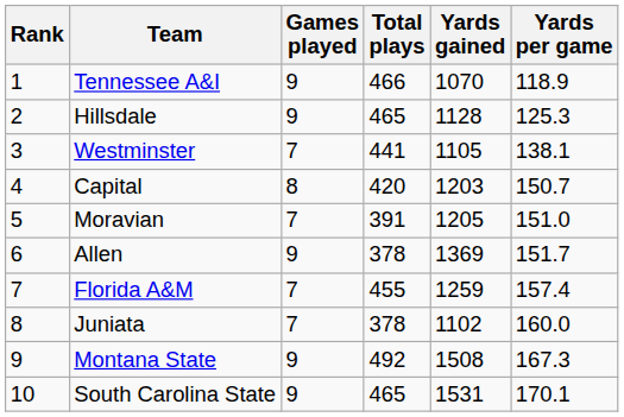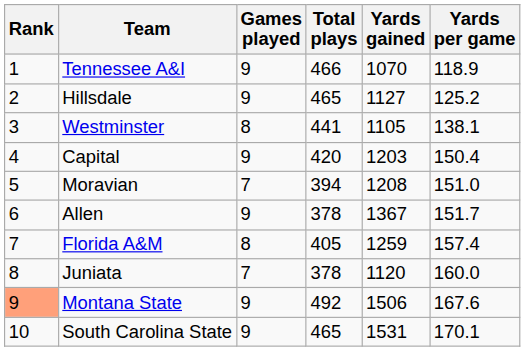 <table class="wikitable sortable">
 <tr>
 <th>Rank</th>
 <th>Team</th>
 <th>Games<br>played</th>
 <th>Total<br>plays</th>
 <th>Yards<br>gained</th>
 <th>Yards<br>per game</th>
 </tr>
 <tr>
 <td>1</td>
 <td><a href='#'>Tennessee A&I</a></td>
 <td>9</td>
 <td>466</td>
 <td>1070</td>
 <td>118.9</td>
 </tr>
 <tr>
 <td>2</td>
 <td>Hillsdale</td>
 <td>9</td>
 <td>465</td>
-<td>1128</td>
-<td>125.3</td>
+<td>1127</td>
+<td>125.2</td>
 </tr>
 <tr>
 <td>3</td>
 <td><a href='#'>Westminster</a></td>
-<td>7</td>
+<td>8</td>
 <td>441</td>
 <td>1105</td>
 <td>138.1</td>
 </tr>
 <tr>
 <td>4</td>
 <td>Capital</td>
-<td>8</td>
+<td>9</td>
 <td>420</td>
 <td>1203</td>
-<td>150.7</td>
+<td>150.4</td>
 </tr>
 <tr>
 <td>5</td>
 <td>Moravian</td>
 <td>7</td>
-<td>391</td>
-<td>1205</td>
+<td>394</td>
+<td>1208</td>
 <td>151.0</td>
 </tr>
 <tr>
 <td>6</td>
 <td>Allen</td>
 <td>9</td>
 <td>378</td>
-<td>1369</td>
+<td>1367</td>
 <td>151.7</td>
 </tr>
 <tr>
 <td>7</td>
 <td><a href='#'>Florida A&M</a></td>
-<td>7</td>
-<td>455</td>
+<td>8</td>
+<td>405</td>
 <td>1259</td>
 <td>157.4</td>
 </tr>
 <tr>
 <td>8</td>
 <td>Juniata</td>
 <td>7</td>
 <td>378</td>
-<td>1102</td>
+<td>1120</td>
 <td>160.0</td>
 </tr>
 <tr>
-<td>9</td>
+<td style="background: lightsalmon;">9</td>
 <td><a href='#'>Montana State</a></td>
 <td>9</td>
 <td>492</td>
-<td>1508</td>
-<td>167.3</td>
+<td>1506</td>
+<td>167.6</td>
 </tr>
 <tr>
 <td>10</td>
 <td>South Carolina State</td>
 <td>9</td>
 <td>465</td>
 <td>1531</td>
 <td>170.1</td>
 </tr>
 </table>
